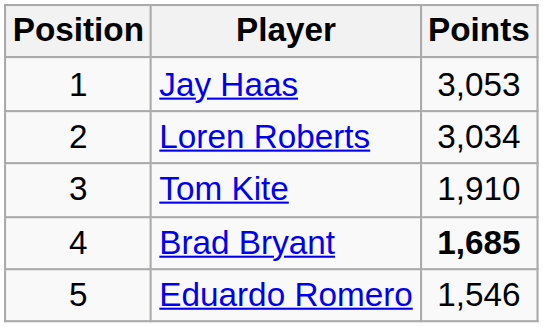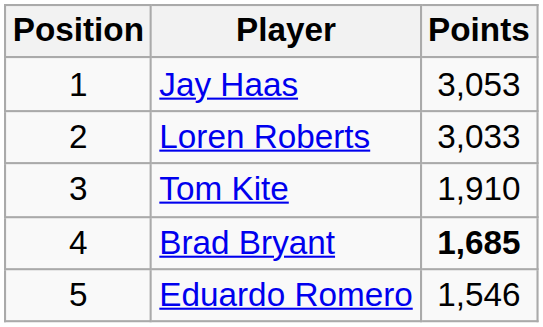 <table class="wikitable">
 <tr>
 <th>Position</th>
 <th>Player</th>
 <th>Points</th>
 </tr>
 <tr>
 <td align=center>1</td>
 <td> <a href='#'>Jay Haas</a></td>
 <td align=center>3,053</td>
 </tr>
 <tr>
 <td align=center>2</td>
 <td> <a href='#'>Loren Roberts</a></td>
-<td align=center>3,034</td>
+<td align=center>3,033</td>
 </tr>
 <tr>
 <td align=center>3</td>
 <td> <a href='#'>Tom Kite</a></td>
 <td align=center>1,910</td>
 </tr>
 <tr>
 <td align=center>4</td>
 <td> <a href='#'>Brad Bryant</a></td>
 <td align=center><strong>1,685</strong></td>
 </tr>
 <tr>
 <td align=center>5</td>
 <td> <a href='#'>Eduardo Romero</a></td>
 <td align=center>1,546</td>
 </tr>
 </table>
